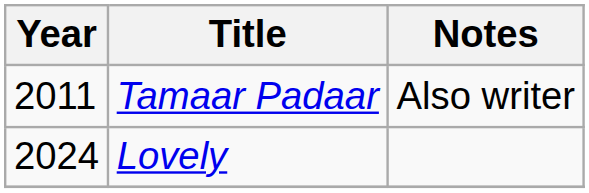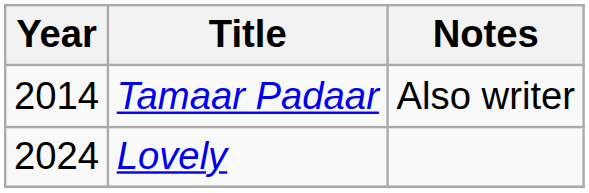 <table class="wikitable sortable">
 <tr>
 <th>Year</th>
 <th>Title</th>
 <th>Notes</th>
 </tr>
 <tr>
-<td>2011</td>
+<td>2014</td>
 <td><em><a href='#'>Tamaar Padaar</a></em></td>
 <td>Also writer</td>
 </tr>
 <tr>
 <td>2024</td>
 <td><em><a href='#'>Lovely</a></em></td>
 <td></td>
 </tr>
 <tr>
 </tr>
 </table>
